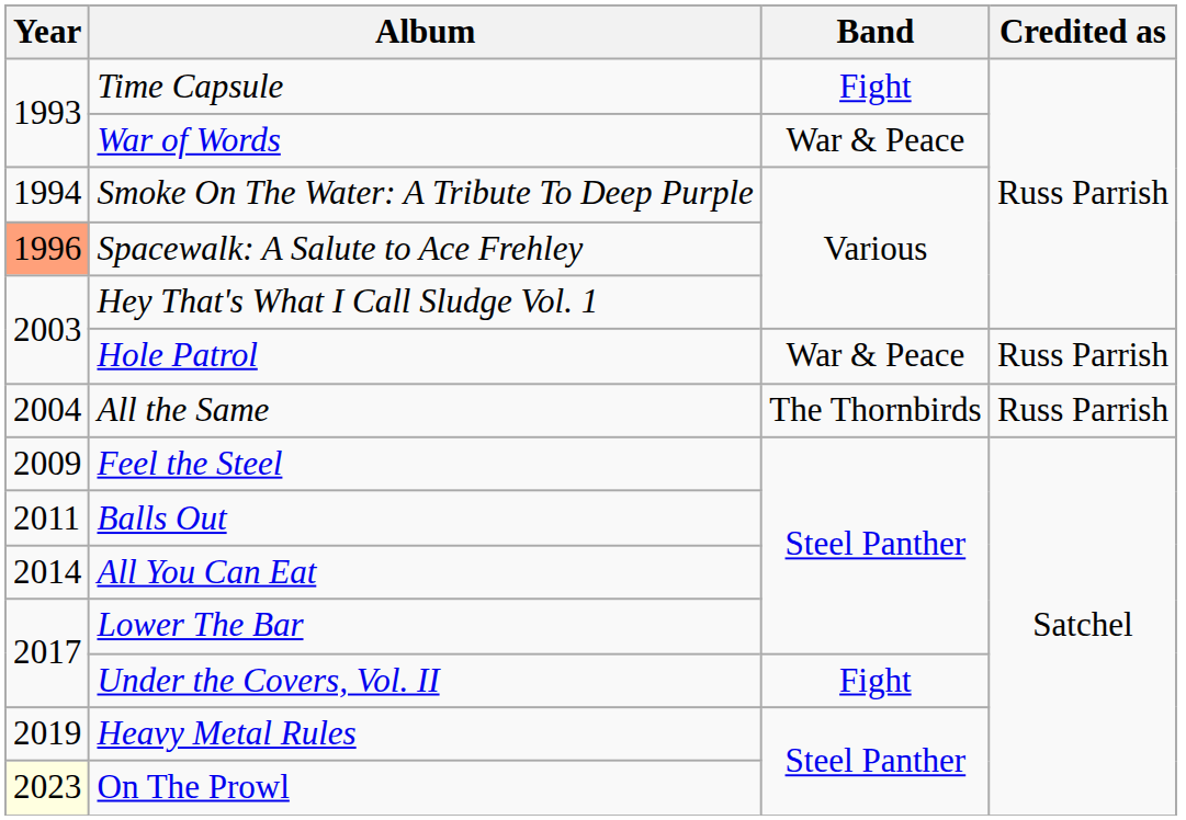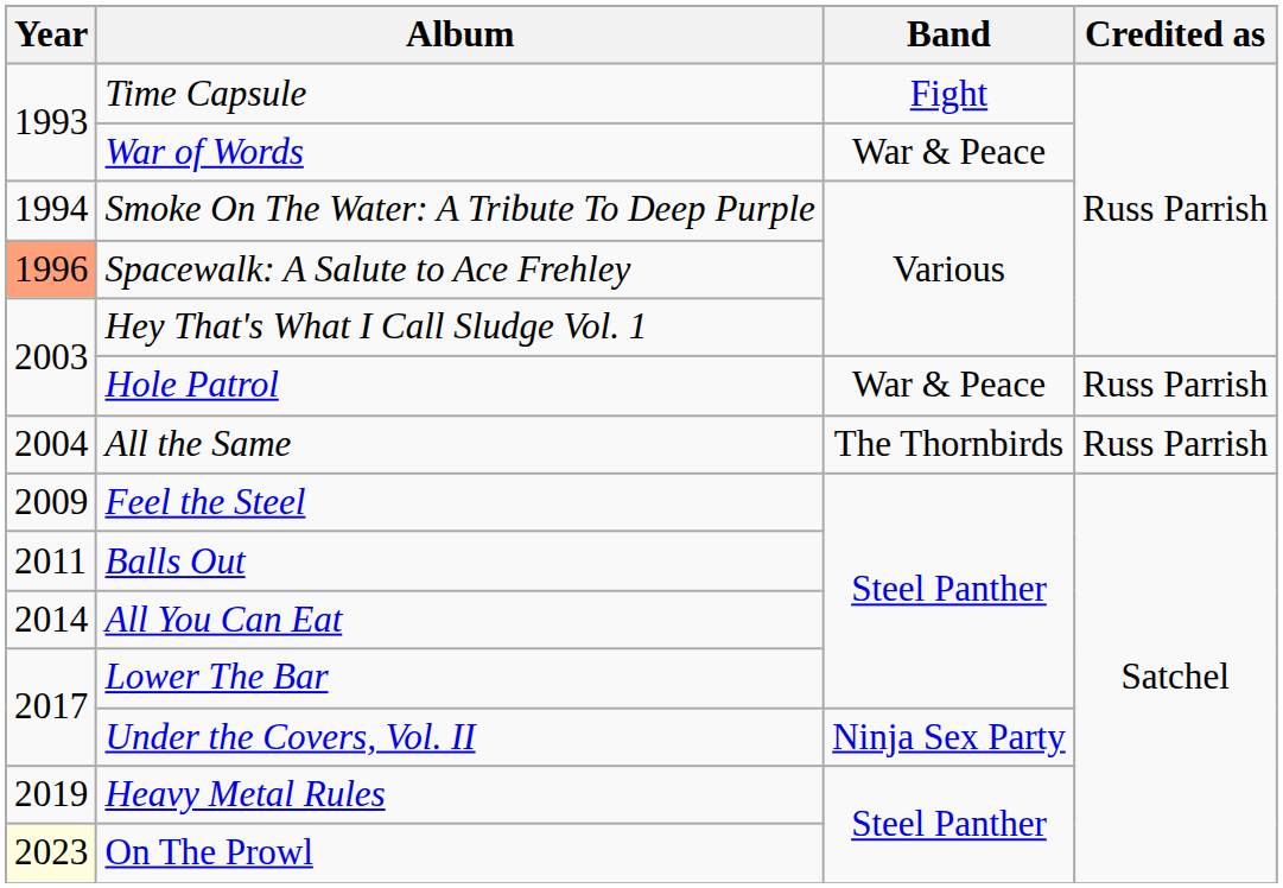 <table class="wikitable">
 <tr>
 <th>Year</th>
 <th>Album</th>
 <th>Band</th>
 <th>Credited as</th>
 </tr>
 <tr>
 <td rowspan="2">1993</td>
 <td><em>Time Capsule</em></td>
 <td style="text-align:center"><a href='#'>Fight</a></td>
 <td rowspan="5" style="text-align:center">Russ Parrish</td>
 </tr>
 <tr>
 <td><em><a href='#'>War of Words</a></em></td>
 <td style="text-align:center">War & Peace</td>
 </tr>
 <tr>
 <td>1994</td>
 <td><em>Smoke On The Water: A Tribute To Deep Purple</em></td>
 <td rowspan="3" style="text-align:center">Various</td>
 </tr>
 <tr>
 <td style="background: lightsalmon;">1996</td>
 <td><em>Spacewalk: A Salute to Ace Frehley</em></td>
 </tr>
 <tr>
 <td rowspan="2">2003</td>
 <td><em>Hey That's What I Call Sludge Vol. 1</em></td>
 </tr>
 <tr>
 <td><em><a href='#'>Hole Patrol</a></em></td>
 <td style="text-align:center">War & Peace</td>
 <td style="text-align:center">Russ Parrish</td>
 </tr>
 <tr>
 <td>2004</td>
 <td><em>All the Same</em></td>
 <td style="text-align:center">The Thornbirds</td>
 <td style="text-align:center">Russ Parrish</td>
 </tr>
 <tr>
 <td>2009</td>
 <td><em><a href='#'>Feel the Steel</a></em></td>
 <td rowspan="4" style="text-align:center"><a href='#'>Steel Panther</a></td>
 <td rowspan="7" style="text-align:center">Satchel</td>
 </tr>
 <tr>
 <td>2011</td>
 <td><em><a href='#'>Balls Out</a></em></td>
 </tr>
 <tr>
 <td>2014</td>
 <td><em><a href='#'>All You Can Eat</a></em></td>
 </tr>
 <tr>
 <td rowspan="2">2017</td>
 <td><em><a href='#'>Lower The Bar</a></em></td>
 </tr>
 <tr>
 <td><em><a href='#'>Under the Covers, Vol. II</a></em></td>
-<td style="text-align:center"><a href='#'>Fight</a></td>
+<td style="text-align:center"><a href='#'>Ninja Sex Party</a></td>
 </tr>
 <tr>
 <td>2019</td>
 <td><em><a href='#'>Heavy Metal Rules</a></em></td>
 <td rowspan="2" style="text-align:center"><a href='#'>Steel Panther</a></td>
 </tr>
 <tr>
 <td style="background: lightyellow;">2023</td>
 <td><a href='#'>On The Prowl</a></td>
 </tr>
 </table>
